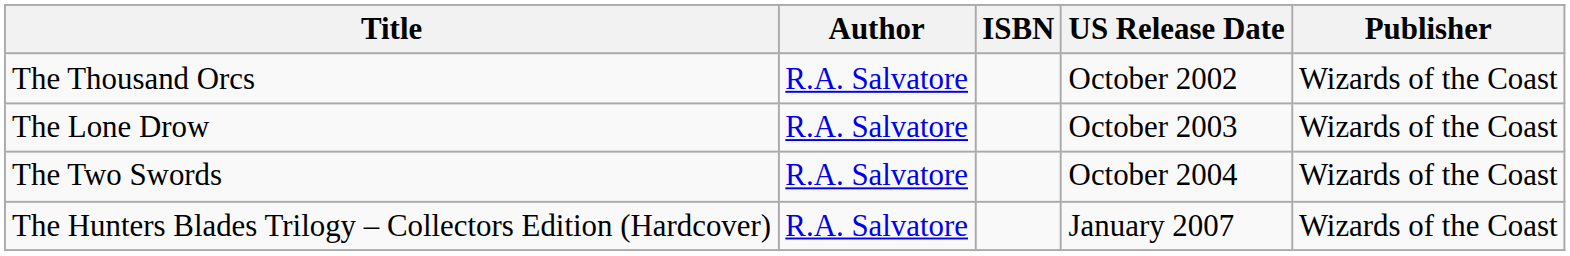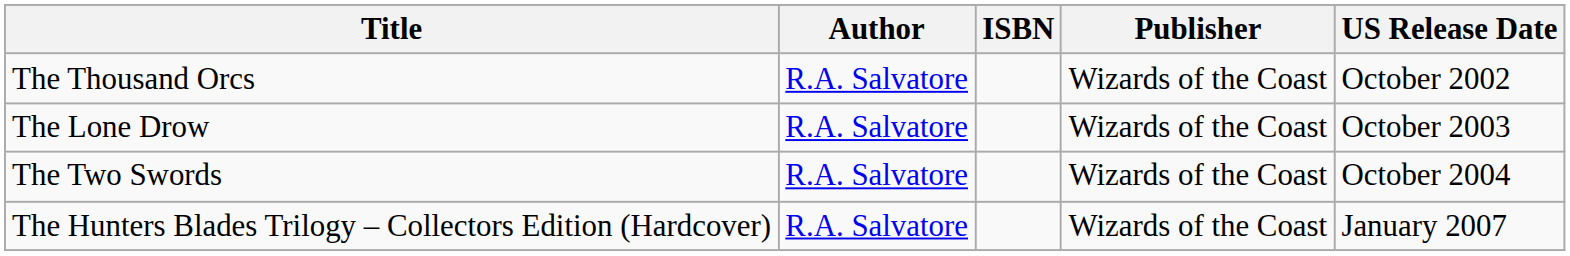 <table class="wikitable">
 <tr>
 <th>Title</th>
 <th>Author</th>
 <th>ISBN</th>
+<th>Publisher</th>
 <th>US Release Date</th>
-<th>Publisher</th>
 </tr>
 <tr>
 <td>The Thousand Orcs</td>
 <td><a href='#'>R.A. Salvatore</a></td>
 <td></td>
+<td>Wizards of the Coast</td>
 <td>October 2002</td>
-<td>Wizards of the Coast</td>
 </tr>
 <tr>
 <td>The Lone Drow</td>
 <td><a href='#'>R.A. Salvatore</a></td>
 <td></td>
+<td>Wizards of the Coast</td>
 <td>October 2003</td>
-<td>Wizards of the Coast</td>
 </tr>
 <tr>
 <td>The Two Swords</td>
 <td><a href='#'>R.A. Salvatore</a></td>
 <td></td>
+<td>Wizards of the Coast</td>
 <td>October 2004</td>
-<td>Wizards of the Coast</td>
 </tr>
 <tr>
 <td>The Hunters Blades Trilogy – Collectors Edition (Hardcover)</td>
 <td><a href='#'>R.A. Salvatore</a></td>
 <td></td>
+<td>Wizards of the Coast</td>
 <td>January 2007</td>
-<td>Wizards of the Coast</td>
 </tr>
 </table>
